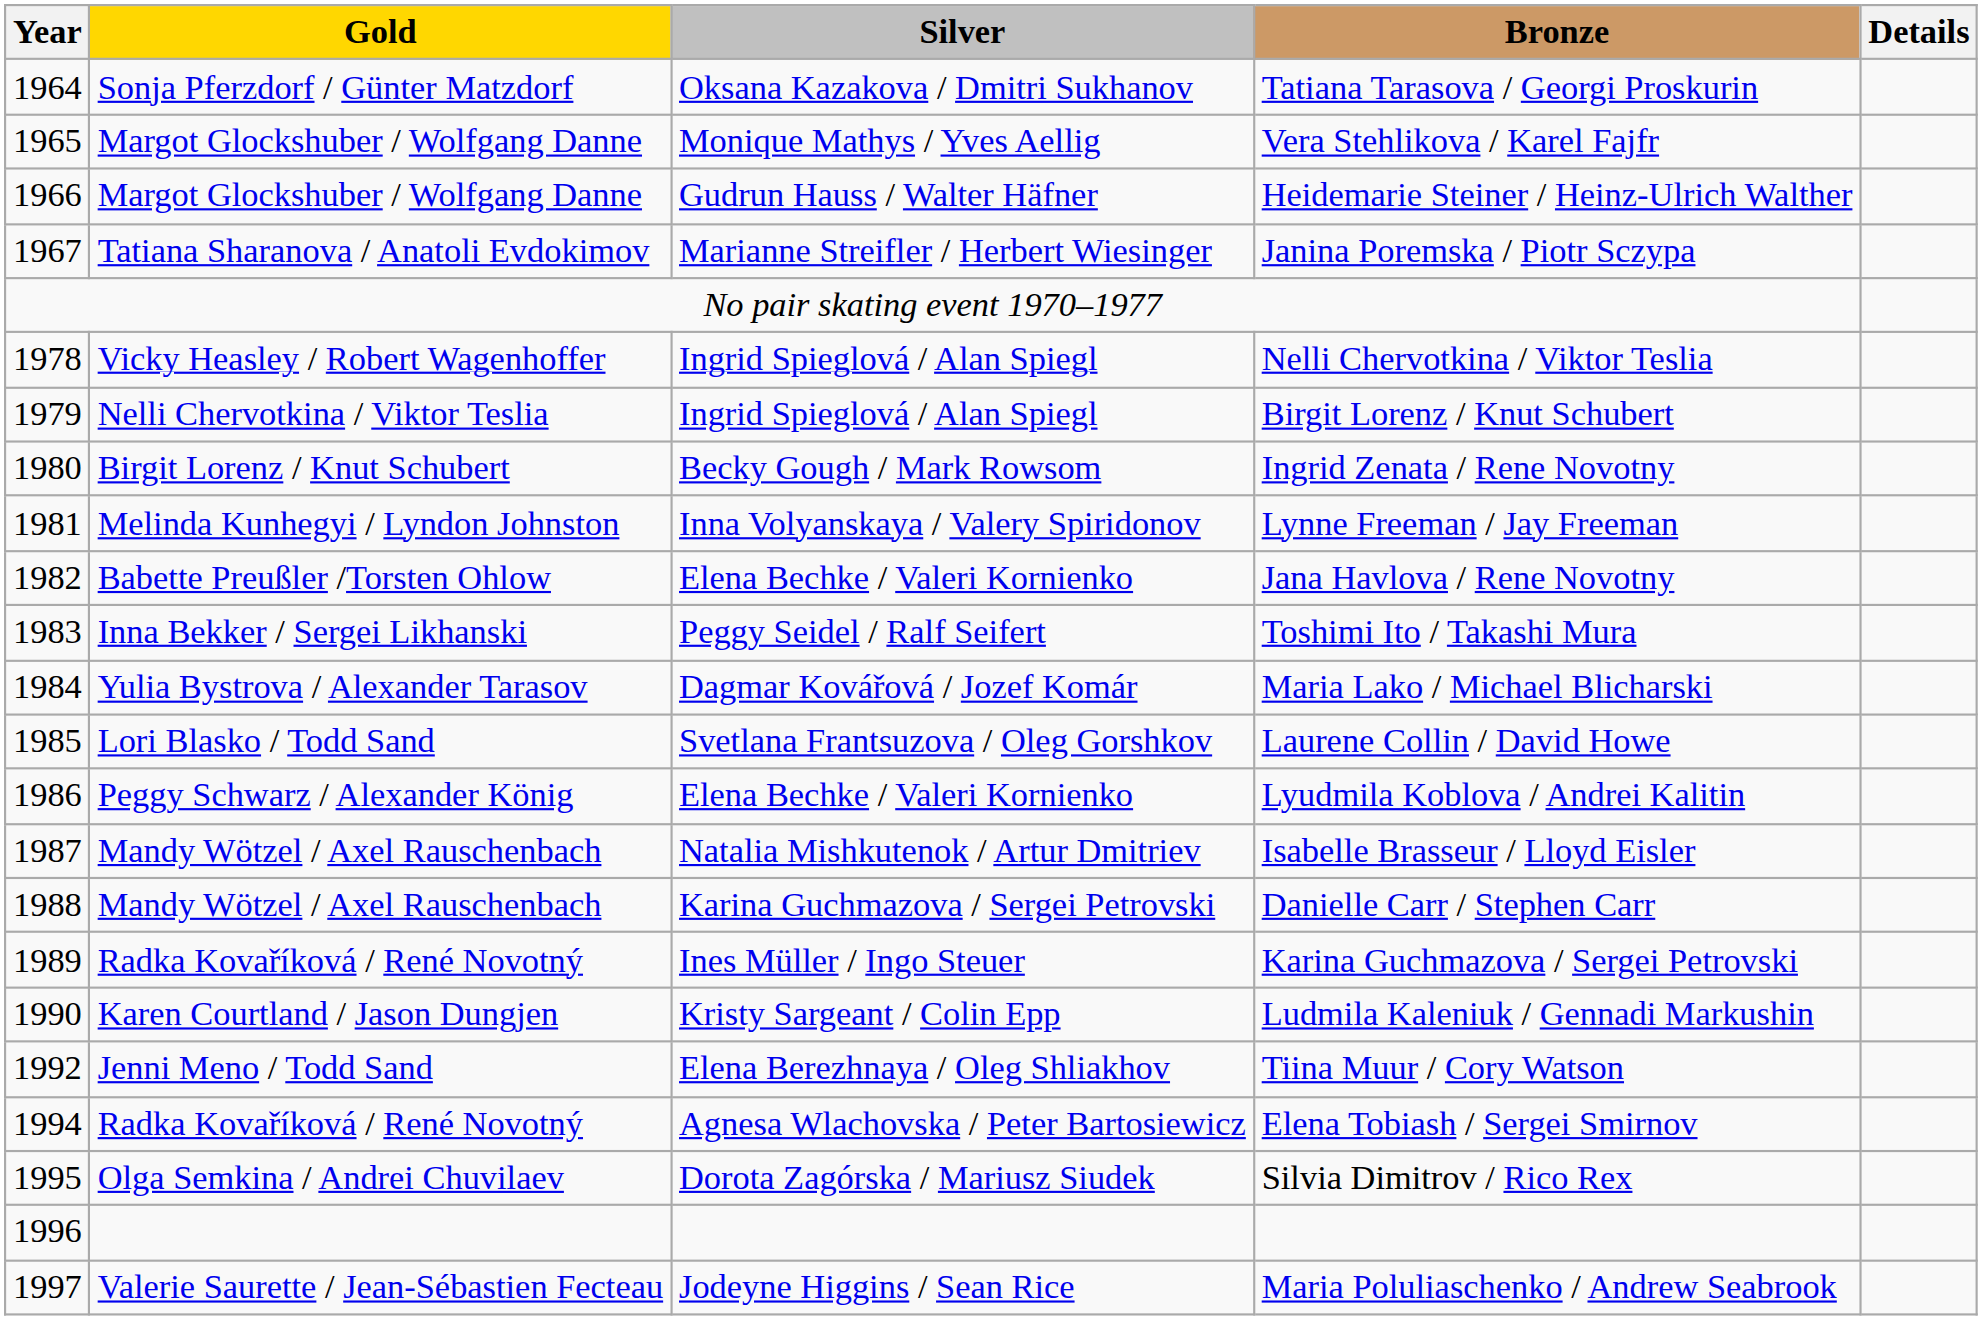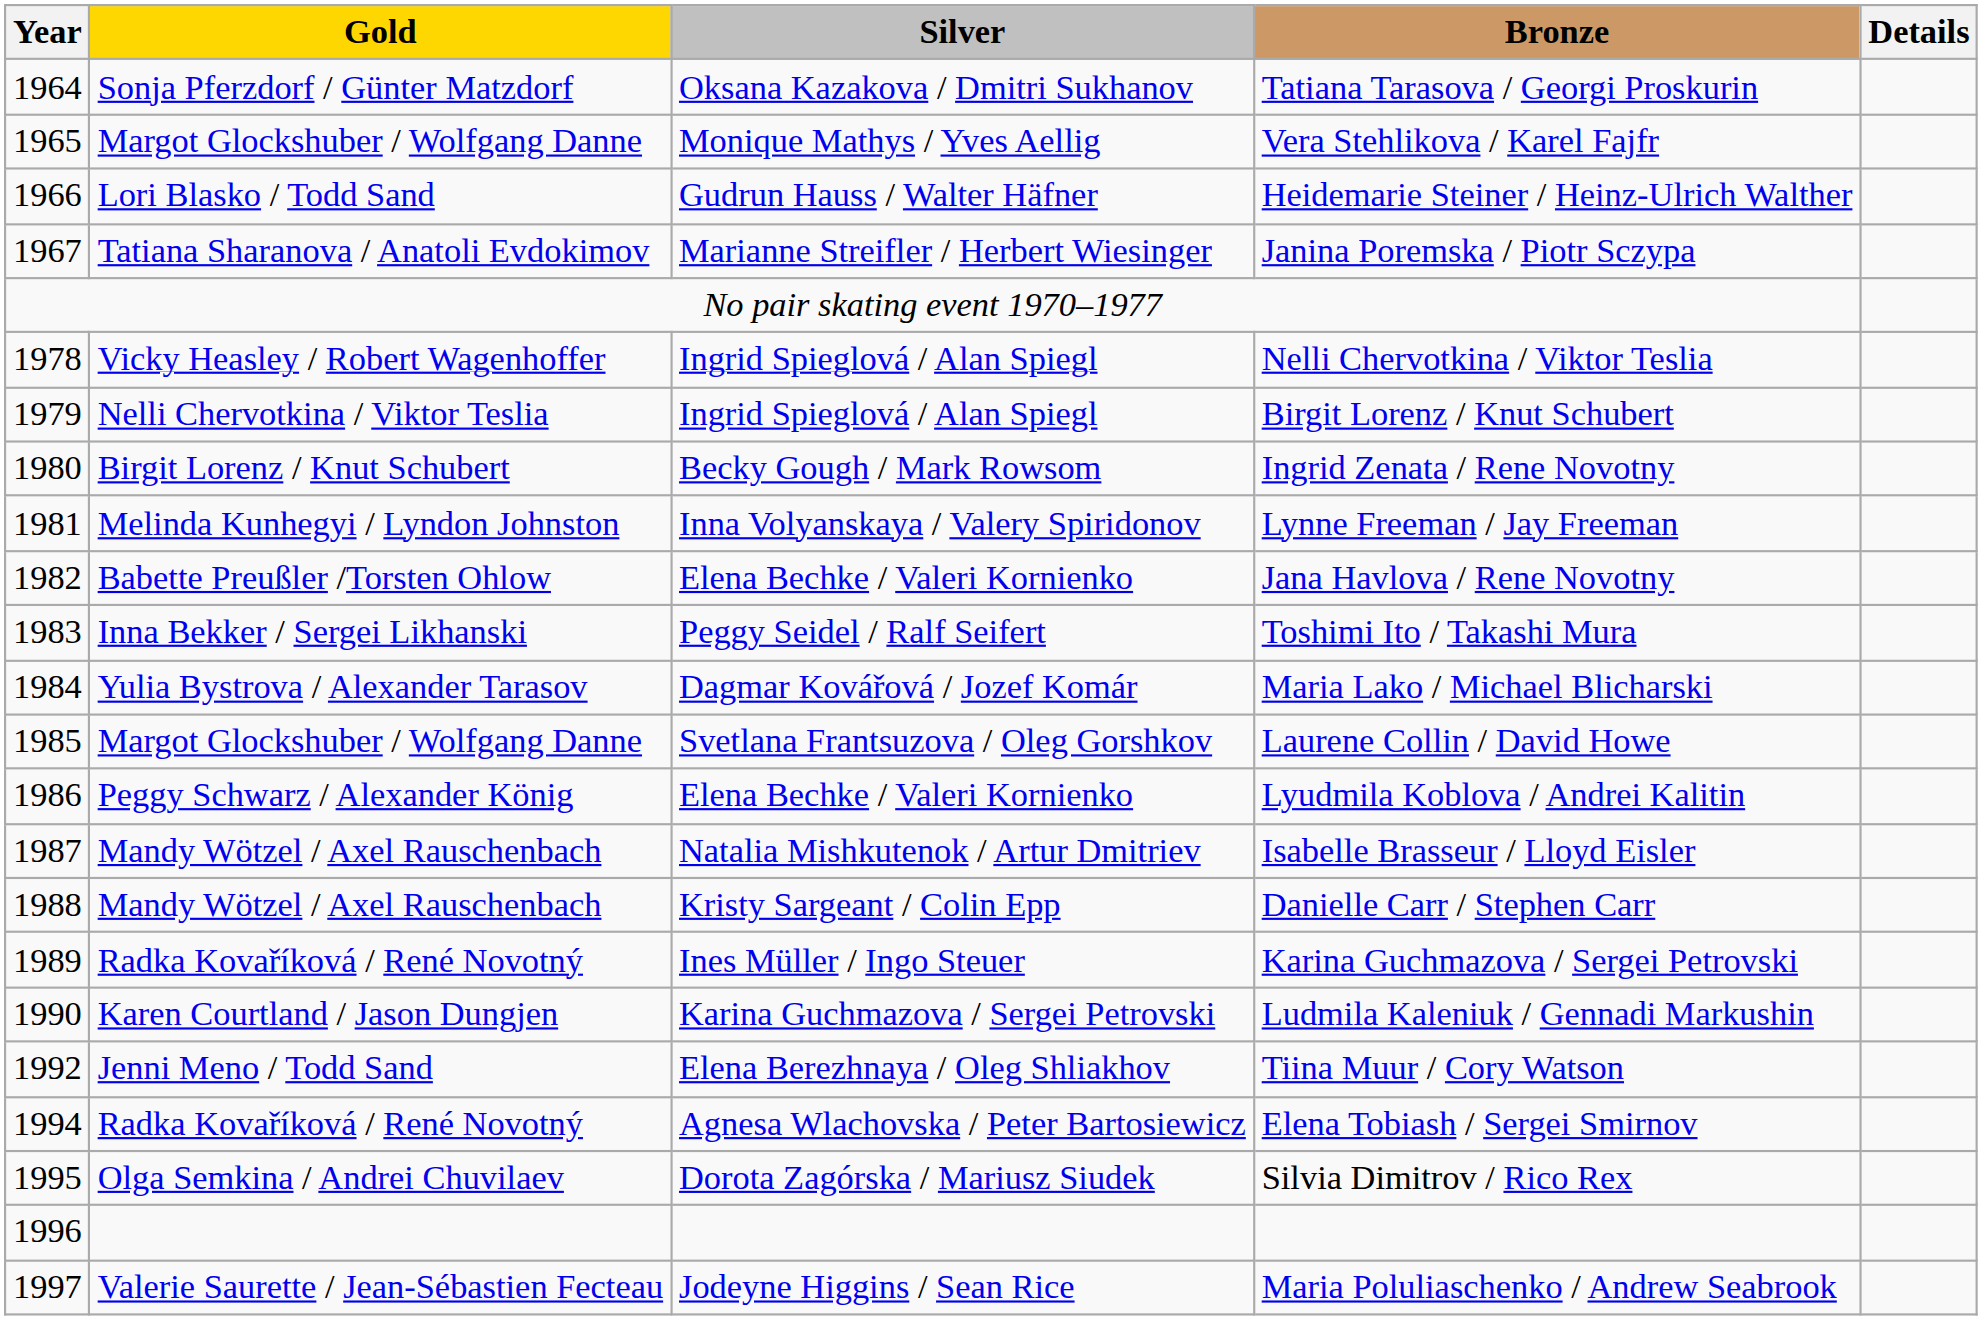 <table class="wikitable">
 <tr>
 <th>Year</th>
 <td align=center bgcolor=gold><strong>Gold</strong></td>
 <td align=center bgcolor=silver><strong>Silver</strong></td>
 <td align=center bgcolor=cc9966><strong>Bronze</strong></td>
 <th>Details</th>
 </tr>
 <tr>
 <td>1964</td>
 <td> <a href='#'>Sonja Pferzdorf</a> / <a href='#'>Günter Matzdorf</a></td>
 <td> <a href='#'>Oksana Kazakova</a> / <a href='#'>Dmitri Sukhanov</a></td>
 <td> <a href='#'>Tatiana Tarasova</a> / <a href='#'>Georgi Proskurin</a></td>
 <td></td>
 </tr>
 <tr>
 <td>1965</td>
 <td> <a href='#'>Margot Glockshuber</a> / <a href='#'>Wolfgang Danne</a></td>
 <td> <a href='#'>Monique Mathys</a> / <a href='#'>Yves Aellig</a></td>
 <td> <a href='#'>Vera Stehlikova</a> / <a href='#'>Karel Fajfr</a></td>
 <td></td>
 </tr>
 <tr>
 <td>1966</td>
-<td> <a href='#'>Margot Glockshuber</a> / <a href='#'>Wolfgang Danne</a></td>
+<td> <a href='#'>Lori Blasko</a> / <a href='#'>Todd Sand</a></td>
 <td> <a href='#'>Gudrun Hauss</a> / <a href='#'>Walter Häfner</a></td>
 <td> <a href='#'>Heidemarie Steiner</a> / <a href='#'>Heinz-Ulrich Walther</a></td>
 <td></td>
 </tr>
 <tr>
 <td>1967</td>
 <td> <a href='#'>Tatiana Sharanova</a> / <a href='#'>Anatoli Evdokimov</a></td>
 <td> <a href='#'>Marianne Streifler</a> / <a href='#'>Herbert Wiesinger</a></td>
 <td> <a href='#'>Janina Poremska</a> / <a href='#'>Piotr Sczypa</a></td>
 <td></td>
 </tr>
 <tr>
 <td colspan=4 align=center><em>No pair skating event 1970–1977</em></td>
 <td></td>
 </tr>
 <tr>
 <td>1978</td>
 <td> <a href='#'>Vicky Heasley</a> / <a href='#'>Robert Wagenhoffer</a></td>
 <td> <a href='#'>Ingrid Spieglová</a> / <a href='#'>Alan Spiegl</a></td>
 <td> <a href='#'>Nelli Chervotkina</a> / <a href='#'>Viktor Teslia</a></td>
 <td></td>
 </tr>
 <tr>
 <td>1979</td>
 <td> <a href='#'>Nelli Chervotkina</a> / <a href='#'>Viktor Teslia</a></td>
 <td> <a href='#'>Ingrid Spieglová</a> / <a href='#'>Alan Spiegl</a></td>
 <td> <a href='#'>Birgit Lorenz</a> / <a href='#'>Knut Schubert</a></td>
 <td></td>
 </tr>
 <tr>
 <td>1980</td>
 <td> <a href='#'>Birgit Lorenz</a> / <a href='#'>Knut Schubert</a></td>
 <td> <a href='#'>Becky Gough</a> / <a href='#'>Mark Rowsom</a></td>
 <td> <a href='#'>Ingrid Zenata</a> / <a href='#'>Rene Novotny</a></td>
 <td></td>
 </tr>
 <tr>
 <td>1981</td>
 <td> <a href='#'>Melinda Kunhegyi</a> / <a href='#'>Lyndon Johnston</a></td>
 <td> <a href='#'>Inna Volyanskaya</a> / <a href='#'>Valery Spiridonov</a></td>
 <td> <a href='#'>Lynne Freeman</a> / <a href='#'>Jay Freeman</a></td>
 <td></td>
 </tr>
 <tr>
 <td>1982</td>
 <td> <a href='#'>Babette Preußler</a> /<a href='#'>Torsten Ohlow</a></td>
 <td> <a href='#'>Elena Bechke</a> / <a href='#'>Valeri Kornienko</a></td>
 <td> <a href='#'>Jana Havlova</a> / <a href='#'>Rene Novotny</a></td>
 <td></td>
 </tr>
 <tr>
 <td>1983</td>
 <td> <a href='#'>Inna Bekker</a> / <a href='#'>Sergei Likhanski</a></td>
 <td> <a href='#'>Peggy Seidel</a> / <a href='#'>Ralf Seifert</a></td>
 <td> <a href='#'>Toshimi Ito</a> / <a href='#'>Takashi Mura</a></td>
 <td></td>
 </tr>
 <tr>
 <td>1984</td>
 <td> <a href='#'>Yulia Bystrova</a> / <a href='#'>Alexander Tarasov</a></td>
 <td> <a href='#'>Dagmar Kovářová</a> / <a href='#'>Jozef Komár</a></td>
 <td> <a href='#'>Maria Lako</a> / <a href='#'>Michael Blicharski</a></td>
 <td></td>
 </tr>
 <tr>
 <td>1985</td>
-<td> <a href='#'>Lori Blasko</a> / <a href='#'>Todd Sand</a></td>
+<td> <a href='#'>Margot Glockshuber</a> / <a href='#'>Wolfgang Danne</a></td>
 <td> <a href='#'>Svetlana Frantsuzova</a> / <a href='#'>Oleg Gorshkov</a></td>
 <td> <a href='#'>Laurene Collin</a> / <a href='#'>David Howe</a></td>
 <td></td>
 </tr>
 <tr>
 <td>1986</td>
 <td> <a href='#'>Peggy Schwarz</a> / <a href='#'>Alexander König</a></td>
 <td> <a href='#'>Elena Bechke</a> / <a href='#'>Valeri Kornienko</a></td>
 <td> <a href='#'>Lyudmila Koblova</a> / <a href='#'>Andrei Kalitin</a></td>
 <td></td>
 </tr>
 <tr>
 <td>1987</td>
 <td> <a href='#'>Mandy Wötzel</a> / <a href='#'>Axel Rauschenbach</a></td>
 <td> <a href='#'>Natalia Mishkutenok</a> / <a href='#'>Artur Dmitriev</a></td>
 <td> <a href='#'>Isabelle Brasseur</a> / <a href='#'>Lloyd Eisler</a></td>
 <td></td>
 </tr>
 <tr>
 <td>1988</td>
 <td> <a href='#'>Mandy Wötzel</a> / <a href='#'>Axel Rauschenbach</a></td>
-<td> <a href='#'>Karina Guchmazova</a> / <a href='#'>Sergei Petrovski</a></td>
+<td> <a href='#'>Kristy Sargeant</a> / <a href='#'>Colin Epp</a></td>
 <td>  <a href='#'>Danielle Carr</a> / <a href='#'>Stephen Carr</a></td>
 <td></td>
 </tr>
 <tr>
 <td>1989</td>
 <td> <a href='#'>Radka Kovaříková</a> / <a href='#'>René Novotný</a></td>
 <td> <a href='#'>Ines Müller</a> / <a href='#'>Ingo Steuer</a></td>
 <td> <a href='#'>Karina Guchmazova</a> / <a href='#'>Sergei Petrovski</a></td>
 <td></td>
 </tr>
 <tr>
 <td>1990</td>
 <td> <a href='#'>Karen Courtland</a> / <a href='#'>Jason Dungjen</a></td>
-<td> <a href='#'>Kristy Sargeant</a> / <a href='#'>Colin Epp</a></td>
+<td> <a href='#'>Karina Guchmazova</a> / <a href='#'>Sergei Petrovski</a></td>
 <td> <a href='#'>Ludmila Kaleniuk</a> / <a href='#'>Gennadi Markushin</a></td>
 <td></td>
 </tr>
 <tr>
 <td>1992</td>
 <td> <a href='#'>Jenni Meno</a> / <a href='#'>Todd Sand</a></td>
 <td> <a href='#'>Elena Berezhnaya</a> / <a href='#'>Oleg Shliakhov</a></td>
 <td> <a href='#'>Tiina Muur</a> / <a href='#'>Cory Watson</a></td>
 <td></td>
 </tr>
 <tr>
 <td>1994</td>
 <td> <a href='#'>Radka Kovaříková</a> / <a href='#'>René Novotný</a></td>
 <td> <a href='#'>Agnesa Wlachovska</a> / <a href='#'>Peter Bartosiewicz</a></td>
 <td> <a href='#'>Elena Tobiash</a> / <a href='#'>Sergei Smirnov</a></td>
 <td></td>
 </tr>
 <tr>
 <td>1995</td>
 <td> <a href='#'>Olga Semkina</a> / <a href='#'>Andrei Chuvilaev</a></td>
 <td> <a href='#'>Dorota Zagórska</a> / <a href='#'>Mariusz Siudek</a></td>
 <td> Silvia Dimitrov / <a href='#'>Rico Rex</a></td>
 <td></td>
 </tr>
 <tr>
 <td>1996</td>
 <td></td>
 <td></td>
 <td></td>
 <td></td>
 </tr>
 <tr>
 <td>1997</td>
 <td> <a href='#'>Valerie Saurette</a> / <a href='#'>Jean-Sébastien Fecteau</a></td>
 <td> <a href='#'>Jodeyne Higgins</a> / <a href='#'>Sean Rice</a></td>
 <td> <a href='#'>Maria Poluliaschenko</a> / <a href='#'>Andrew Seabrook</a></td>
 <td></td>
 </tr>
 </table>
